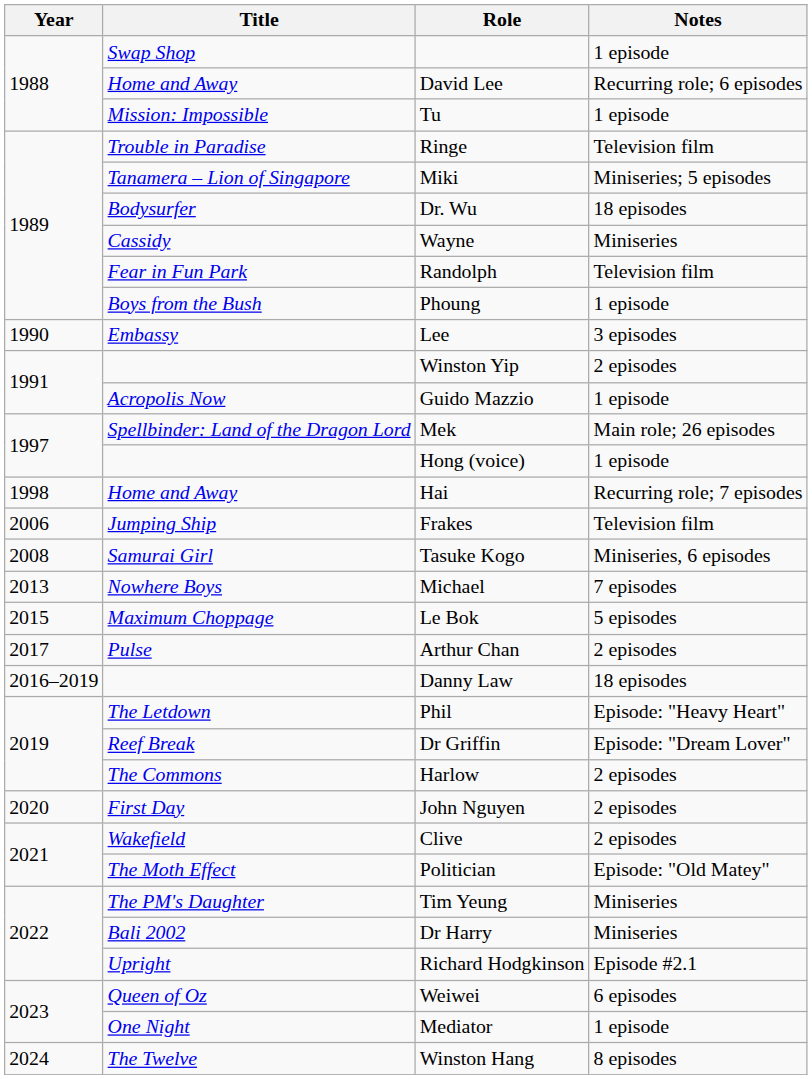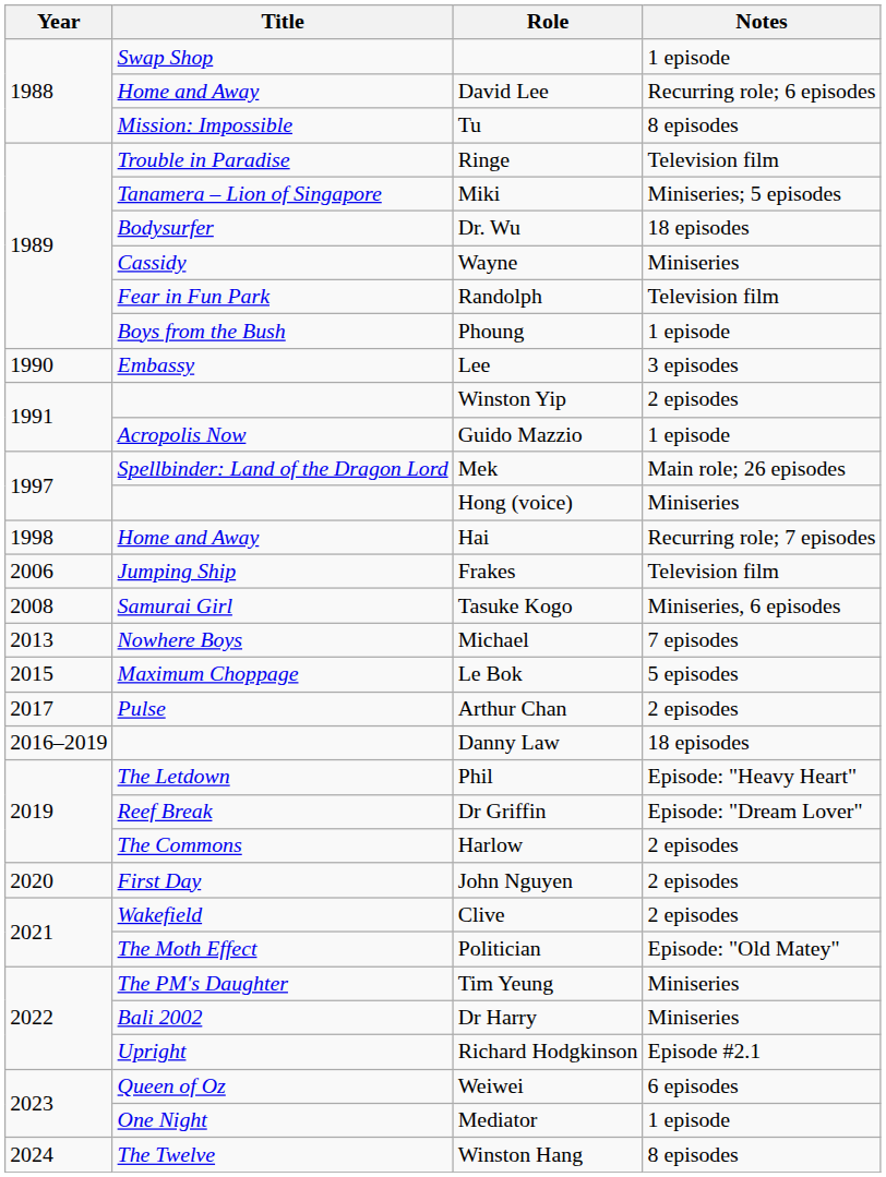 <table class="wikitable sortable">
 <tr>
 <th>Year</th>
 <th>Title</th>
 <th>Role</th>
 <th class=unsortable>Notes</th>
 </tr>
 <tr>
 <td rowspan="3">1988</td>
 <td><em><a href='#'>Swap Shop</a></em></td>
 <td></td>
 <td>1 episode</td>
 </tr>
 <tr>
 <td><em><a href='#'>Home and Away</a></em></td>
 <td>David Lee</td>
 <td>Recurring role; 6 episodes</td>
 </tr>
 <tr>
 <td><em><a href='#'>Mission: Impossible</a></em></td>
 <td>Tu</td>
-<td>1 episode</td>
+<td>8 episodes</td>
 </tr>
 <tr>
 <td rowspan="6">1989</td>
 <td><em><a href='#'>Trouble in Paradise</a></em></td>
 <td>Ringe</td>
 <td>Television film</td>
 </tr>
 <tr>
 <td><em><a href='#'>Tanamera – Lion of Singapore</a></em></td>
 <td>Miki</td>
 <td>Miniseries; 5 episodes</td>
 </tr>
 <tr>
 <td><em><a href='#'>Bodysurfer</a></em></td>
 <td>Dr. Wu</td>
 <td>18 episodes</td>
 </tr>
 <tr>
 <td><em><a href='#'>Cassidy</a></em></td>
 <td>Wayne</td>
 <td>Miniseries</td>
 </tr>
 <tr>
 <td><em><a href='#'>Fear in Fun Park</a></em></td>
 <td>Randolph</td>
 <td>Television film</td>
 </tr>
 <tr>
 <td><em><a href='#'>Boys from the Bush</a></em></td>
 <td>Phoung</td>
 <td>1 episode</td>
 </tr>
 <tr>
 <td>1990</td>
 <td><em><a href='#'>Embassy</a></em></td>
 <td>Lee</td>
 <td>3 episodes</td>
 </tr>
 <tr>
 <td rowspan="2">1991</td>
 <td></td>
 <td>Winston Yip</td>
 <td>2 episodes</td>
 </tr>
 <tr>
 <td><em><a href='#'>Acropolis Now</a></em></td>
 <td>Guido Mazzio</td>
 <td>1 episode</td>
 </tr>
 <tr>
 <td rowspan="2">1997</td>
 <td><em><a href='#'>Spellbinder: Land of the Dragon Lord</a></em></td>
 <td>Mek</td>
 <td>Main role; 26 episodes</td>
 </tr>
 <tr>
 <td></td>
 <td>Hong (voice)</td>
-<td>1 episode</td>
+<td>Miniseries</td>
 </tr>
 <tr>
 <td>1998</td>
 <td><em><a href='#'>Home and Away</a></em></td>
 <td>Hai</td>
 <td>Recurring role; 7 episodes</td>
 </tr>
 <tr>
 <td>2006</td>
 <td><em><a href='#'>Jumping Ship</a></em></td>
 <td>Frakes</td>
 <td>Television film</td>
 </tr>
 <tr>
 <td>2008</td>
 <td><em><a href='#'>Samurai Girl</a></em></td>
 <td>Tasuke Kogo</td>
 <td>Miniseries, 6 episodes</td>
 </tr>
 <tr>
 <td>2013</td>
 <td><em><a href='#'>Nowhere Boys</a></em></td>
 <td>Michael</td>
 <td>7 episodes</td>
 </tr>
 <tr>
 <td>2015</td>
 <td><em><a href='#'>Maximum Choppage</a></em></td>
 <td>Le Bok</td>
 <td>5 episodes</td>
 </tr>
 <tr>
 <td>2017</td>
 <td><em><a href='#'>Pulse</a></em></td>
 <td>Arthur Chan</td>
 <td>2 episodes</td>
 </tr>
 <tr>
 <td>2016–2019</td>
 <td></td>
 <td>Danny Law</td>
 <td>18 episodes</td>
 </tr>
 <tr>
 <td rowspan="3">2019</td>
 <td><em><a href='#'>The Letdown</a></em></td>
 <td>Phil</td>
 <td>Episode: "Heavy Heart"</td>
 </tr>
 <tr>
 <td><em><a href='#'>Reef Break</a></em></td>
 <td>Dr Griffin</td>
 <td>Episode: "Dream Lover"</td>
 </tr>
 <tr>
 <td><em><a href='#'>The Commons</a></em></td>
 <td>Harlow</td>
 <td>2 episodes</td>
 </tr>
 <tr>
 <td>2020</td>
 <td><em><a href='#'>First Day</a></em></td>
 <td>John Nguyen</td>
 <td>2 episodes</td>
 </tr>
 <tr>
 <td rowspan="2">2021</td>
 <td><em><a href='#'>Wakefield</a></em></td>
 <td>Clive</td>
 <td>2 episodes</td>
 </tr>
 <tr>
 <td><em><a href='#'>The Moth Effect</a></em></td>
 <td>Politician</td>
 <td>Episode: "Old Matey"</td>
 </tr>
 <tr>
 <td rowspan="3">2022</td>
 <td><em><a href='#'>The PM's Daughter</a></em></td>
 <td>Tim Yeung</td>
 <td>Miniseries</td>
 </tr>
 <tr>
 <td><em><a href='#'>Bali 2002</a></em></td>
 <td>Dr Harry</td>
 <td>Miniseries</td>
 </tr>
 <tr>
 <td><em><a href='#'>Upright</a></em></td>
 <td>Richard Hodgkinson</td>
 <td>Episode #2.1</td>
 </tr>
 <tr>
 <td rowspan="2">2023</td>
 <td><em><a href='#'>Queen of Oz</a></em></td>
 <td>Weiwei</td>
 <td>6 episodes</td>
 </tr>
 <tr>
 <td><a href='#'><em>One Night</em></a></td>
 <td>Mediator</td>
 <td>1 episode</td>
 </tr>
 <tr>
 <td>2024</td>
 <td><em><a href='#'>The Twelve</a></em></td>
 <td>Winston Hang</td>
 <td>8 episodes</td>
 </tr>
 </table>
